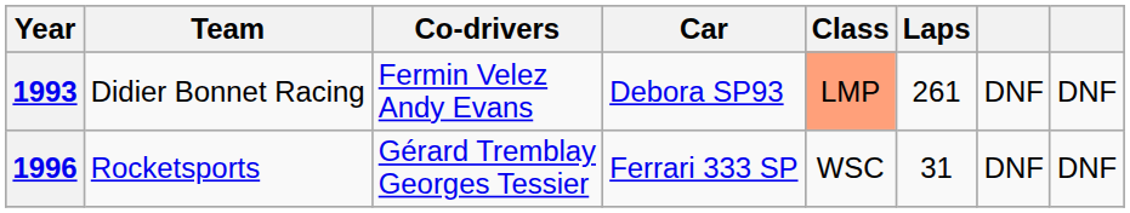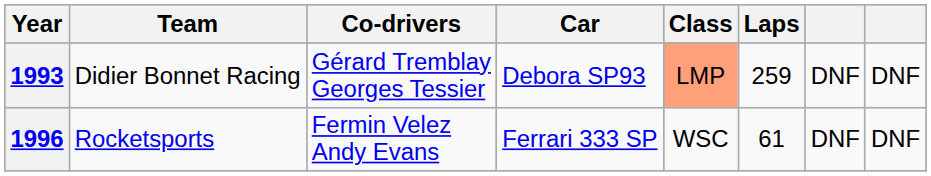 <table class="wikitable" style="text-align:center; font-size:90%">
 <tr>
 <th>Year</th>
 <th>Team</th>
 <th>Co-drivers</th>
 <th>Car</th>
 <th>Class</th>
 <th>Laps</th>
 <th></th>
 <th></th>
 </tr>
 <tr>
 <th><a href='#'>1993</a></th>
 <td align="left" nowrap> Didier Bonnet Racing</td>
-<td align="left" nowrap> <a href='#'>Fermin Velez</a><br> <a href='#'>Andy Evans</a></td>
+<td align="left" nowrap> <a href='#'>Gérard Tremblay</a><br> <a href='#'>Georges Tessier</a></td>
 <td align="left" nowrap><a href='#'>Debora SP93</a></td>
 <td style="background: lightsalmon;">LMP</td>
-<td>261</td>
+<td>259</td>
 <td>DNF</td>
 <td>DNF</td>
 </tr>
 <tr>
 <th><a href='#'>1996</a></th>
 <td align="left" nowrap> <a href='#'>Rocketsports</a></td>
-<td align="left" nowrap> <a href='#'>Gérard Tremblay</a><br> <a href='#'>Georges Tessier</a></td>
+<td align="left" nowrap> <a href='#'>Fermin Velez</a><br> <a href='#'>Andy Evans</a></td>
 <td align="left" nowrap><a href='#'>Ferrari 333 SP</a></td>
 <td>WSC</td>
-<td>31</td>
+<td>61</td>
 <td>DNF</td>
 <td>DNF</td>
 </tr>
 </table>
